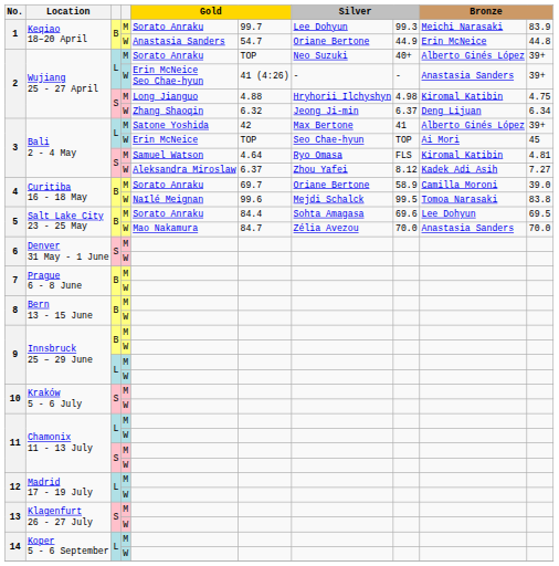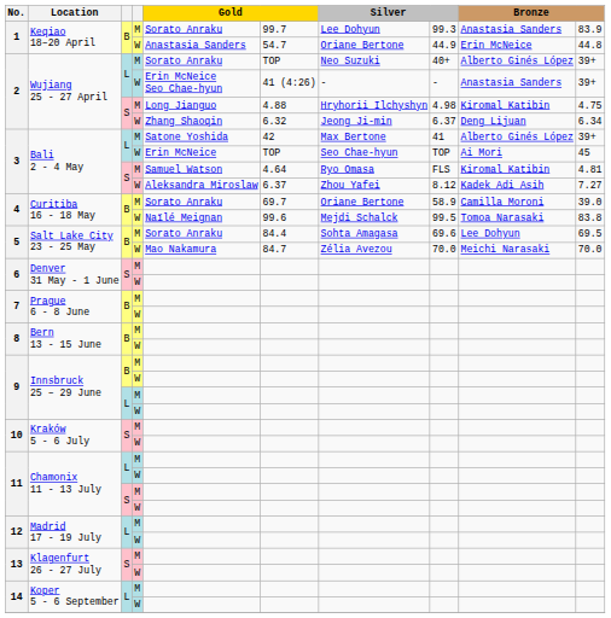 <table class="wikitable">
 <tr>
 <th>No.</th>
 <th>Location</th>
 <th></th>
 <th></th>
 <th colspan="2" style="background-color: gold">Gold</th>
 <th colspan="2" style="background-color: silver">Silver</th>
 <th colspan="2" style="background-color: #cc9966">Bronze</th>
 </tr>
 <tr>
 <th rowspan="2" align="center">1</th>
 <td rowspan="2"> <a href='#'>Keqiao</a><br>18–20 April</td>
 <td rowspan="2" align="center" style="background: #ffff80">B</td>
 <td align="center" style="background: #ffff80">M</td>
 <td> <a href='#'>Sorato Anraku</a></td>
 <td>99.7</td>
 <td> <a href='#'>Lee Dohyun</a></td>
 <td>99.3</td>
-<td> <a href='#'>Meichi Narasaki</a></td>
+<td> <a href='#'>Anastasia Sanders</a></td>
 <td>83.9</td>
 </tr>
 <tr>
 <td align="center" style="background: #ffff80">W</td>
 <td> <a href='#'>Anastasia Sanders</a></td>
 <td>54.7</td>
 <td> <a href='#'>Oriane Bertone</a></td>
 <td>44.9</td>
 <td> <a href='#'>Erin McNeice</a></td>
 <td>44.8</td>
 </tr>
 <tr>
 <th rowspan="4" align="center">2</th>
 <td rowspan="4"> <a href='#'>Wujiang</a><br>25 - 27 April</td>
 <td rowspan="2" align="center" style="background: PowderBlue">L</td>
 <td align="center" style="background: PowderBlue">M</td>
 <td> <a href='#'>Sorato Anraku</a></td>
 <td>TOP</td>
 <td> <a href='#'>Neo Suzuki</a></td>
 <td>40+</td>
 <td> <a href='#'>Alberto Ginés López</a></td>
 <td>39+</td>
 </tr>
 <tr>
 <td align="center" style="background: PowderBlue">W</td>
 <td> <a href='#'>Erin McNeice</a><br> <a href='#'>Seo Chae-hyun</a></td>
 <td>41 (4:26)</td>
 <td>-</td>
 <td>-</td>
 <td> <a href='#'>Anastasia Sanders</a></td>
 <td>39+</td>
 </tr>
 <tr>
 <td rowspan="2" align="center" style="background: Pink">S</td>
 <td align="center" style="background: Pink">M</td>
 <td> <a href='#'>Long Jianguo</a></td>
 <td>4.88</td>
 <td> <a href='#'>Hryhorii Ilchyshyn</a></td>
 <td>4.98</td>
 <td> <a href='#'>Kiromal Katibin</a></td>
 <td>4.75</td>
 </tr>
 <tr>
 <td align="center" style="background: Pink">W</td>
 <td> <a href='#'>Zhang Shaoqin</a></td>
 <td>6.32</td>
 <td> <a href='#'>Jeong Ji-min</a></td>
 <td>6.37</td>
 <td> <a href='#'>Deng Lijuan</a></td>
 <td>6.34</td>
 </tr>
 <tr>
 <th rowspan="4" align="center">3</th>
 <td rowspan="4"> <a href='#'>Bali</a><br> 2 - 4 May</td>
 <td rowspan="2" align="center" style="background: PowderBlue">L</td>
 <td align="center" style="background: PowderBlue">M</td>
 <td> <a href='#'>Satone Yoshida</a></td>
 <td>42</td>
 <td> <a href='#'>Max Bertone</a></td>
 <td>41</td>
 <td> <a href='#'>Alberto Ginés López</a></td>
 <td>39+</td>
 </tr>
 <tr>
 <td align="center" style="background: PowderBlue">W</td>
 <td> <a href='#'>Erin McNeice</a></td>
 <td>TOP</td>
 <td> <a href='#'>Seo Chae-hyun</a></td>
 <td>TOP</td>
 <td> <a href='#'>Ai Mori</a></td>
 <td>45</td>
 </tr>
 <tr>
 <td rowspan="2" align="center" style="background: Pink">S</td>
 <td align="center" style="background: Pink">M</td>
 <td> <a href='#'>Samuel Watson</a></td>
 <td>4.64</td>
 <td> <a href='#'>Ryo Omasa</a></td>
 <td>FLS</td>
 <td> <a href='#'>Kiromal Katibin</a></td>
 <td>4.81</td>
 </tr>
 <tr>
 <td align="center" style="background: Pink">W</td>
 <td> <a href='#'>Aleksandra Miroslaw</a></td>
 <td>6.37</td>
 <td> <a href='#'>Zhou Yafei</a></td>
 <td>8.12</td>
 <td> <a href='#'>Kadek Adi Asih</a></td>
 <td>7.27</td>
 </tr>
 <tr>
 <th rowspan="2" align="center">4</th>
 <td rowspan="2"> <a href='#'>Curitiba</a><br>16 - 18 May</td>
 <td rowspan="2" align="center" style="background: #ffff80">B</td>
 <td align="center" style="background: #ffff80">M</td>
 <td> <a href='#'>Sorato Anraku</a></td>
 <td>69.7</td>
 <td> <a href='#'>Oriane Bertone</a></td>
 <td>58.9</td>
 <td> <a href='#'>Camilla Moroni</a></td>
 <td>39.0</td>
 </tr>
 <tr>
 <td align="center" style="background: #ffff80">W</td>
 <td> <a href='#'>Naïlé Meignan</a></td>
 <td>99.6</td>
 <td> <a href='#'>Mejdi Schalck</a></td>
 <td>99.5</td>
 <td> <a href='#'>Tomoa Narasaki</a></td>
 <td>83.8</td>
 </tr>
 <tr>
 <th rowspan="2" align="center">5</th>
 <td rowspan="2"> <a href='#'>Salt Lake City</a><br>23 - 25 May</td>
 <td rowspan="2" align="center" style="background: #ffff80">B</td>
 <td align="center" style="background: #ffff80">M</td>
 <td> <a href='#'>Sorato Anraku</a></td>
 <td>84.4</td>
 <td> <a href='#'>Sohta Amagasa</a></td>
 <td>69.6</td>
 <td> <a href='#'>Lee Dohyun</a></td>
 <td>69.5</td>
 </tr>
 <tr>
 <td align="center" style="background: #ffff80">W</td>
 <td> <a href='#'>Mao Nakamura</a></td>
 <td>84.7</td>
 <td> <a href='#'>Zélia Avezou </a></td>
 <td>70.0</td>
-<td> <a href='#'>Anastasia Sanders</a></td>
+<td> <a href='#'>Meichi Narasaki</a></td>
 <td>70.0</td>
 </tr>
 <tr>
 <th rowspan="2" align="center">6</th>
 <td rowspan="2"> <a href='#'>Denver</a><br>31 May - 1 June</td>
 <td rowspan="2" align="center" style="background: Pink">S</td>
 <td align="center" style="background: Pink">M</td>
 <td></td>
 <td></td>
 <td></td>
 <td></td>
 <td></td>
 <td></td>
 </tr>
 <tr>
 <td align="center" style="background: Pink">W</td>
 <td></td>
 <td></td>
 <td></td>
 <td></td>
 <td></td>
 <td></td>
 </tr>
 <tr>
 <th rowspan="2" align="center">7</th>
 <td rowspan="2"> <a href='#'>Prague</a><br> 6 - 8 June</td>
 <td rowspan="2" align="center" style="background: #ffff80">B</td>
 <td align="center" style="background: #ffff80">M</td>
 <td></td>
 <td></td>
 <td></td>
 <td></td>
 <td></td>
 <td></td>
 </tr>
 <tr>
 <td align="center" style="background: #ffff80">W</td>
 <td></td>
 <td></td>
 <td></td>
 <td></td>
 <td></td>
 <td></td>
 </tr>
 <tr>
 <th rowspan="2" align="center">8</th>
 <td rowspan="2"> <a href='#'>Bern</a><br> 13 - 15 June</td>
 <td rowspan="2" align="center" style="background: #ffff80">B</td>
 <td align="center" style="background: #ffff80">M</td>
 <td></td>
 <td></td>
 <td></td>
 <td></td>
 <td></td>
 <td></td>
 </tr>
 <tr>
 <td align="center" style="background: #ffff80">W</td>
 <td></td>
 <td></td>
 <td></td>
 <td></td>
 <td></td>
 <td></td>
 </tr>
 <tr>
 <th rowspan="4" align="center">9</th>
 <td rowspan="4"> <a href='#'>Innsbruck</a><br>25 – 29 June</td>
 <td rowspan="2" align="center" style="background: #ffff80">B</td>
 <td align="center" style="background: #ffff80">M</td>
 <td></td>
 <td></td>
 <td></td>
 <td></td>
 <td></td>
 <td></td>
 </tr>
 <tr>
 <td align="center" style="background: #ffff80">W</td>
 <td></td>
 <td></td>
 <td></td>
 <td></td>
 <td></td>
 <td></td>
 </tr>
 <tr>
 <td rowspan="2" align="center" style="background: PowderBlue">L</td>
 <td align="center" style="background: PowderBlue">M</td>
 <td></td>
 <td></td>
 <td></td>
 <td></td>
 <td></td>
 <td></td>
 </tr>
 <tr>
 <td align="center" style="background: PowderBlue">W</td>
 <td></td>
 <td></td>
 <td></td>
 <td></td>
 <td></td>
 <td></td>
 </tr>
 <tr>
 <th rowspan="2" align="center">10</th>
 <td rowspan="2"> <a href='#'>Kraków</a><br> 5 - 6 July</td>
 <td rowspan="2" align="center" style="background: Pink">S</td>
 <td align="center" style="background: Pink">M</td>
 <td></td>
 <td></td>
 <td></td>
 <td></td>
 <td></td>
 <td></td>
 </tr>
 <tr>
 <td align="center" style="background: Pink">W</td>
 <td></td>
 <td></td>
 <td></td>
 <td></td>
 <td></td>
 <td></td>
 </tr>
 <tr>
 <th rowspan="4" align="center">11</th>
 <td rowspan="4"> <a href='#'>Chamonix</a><br>11 - 13 July</td>
 <td rowspan="2" align="center" style="background: PowderBlue">L</td>
 <td align="center" style="background: PowderBlue">M</td>
 <td></td>
 <td></td>
 <td></td>
 <td></td>
 <td></td>
 <td></td>
 </tr>
 <tr>
 <td align="center" style="background: PowderBlue">W</td>
 <td></td>
 <td></td>
 <td></td>
 <td></td>
 <td></td>
 <td></td>
 </tr>
 <tr>
 <td rowspan="2" align="center" style="background: Pink">S</td>
 <td align="center" style="background: Pink">M</td>
 <td></td>
 <td></td>
 <td></td>
 <td></td>
 <td></td>
 <td></td>
 </tr>
 <tr>
 <td align="center" style="background: Pink">W</td>
 <td></td>
 <td></td>
 <td></td>
 <td></td>
 <td></td>
 <td></td>
 </tr>
 <tr>
 <th rowspan="2" align="center">12</th>
 <td rowspan="2"> <a href='#'>Madrid</a><br>17 - 19 July</td>
 <td rowspan="2" align="center" style="background: PowderBlue">L</td>
 <td align="center" style="background: PowderBlue">M</td>
 <td></td>
 <td></td>
 <td></td>
 <td></td>
 <td></td>
 <td></td>
 </tr>
 <tr>
 <td align="center" style="background: PowderBlue">W</td>
 <td></td>
 <td></td>
 <td></td>
 <td></td>
 <td></td>
 <td></td>
 </tr>
 <tr>
 <th rowspan="2" align="center">13</th>
 <td rowspan="2"> <a href='#'>Klagenfurt</a><br> 26 - 27 July</td>
 <td rowspan="2" align="center" style="background: Pink">S</td>
 <td align="center" style="background: Pink">M</td>
 <td></td>
 <td></td>
 <td></td>
 <td></td>
 <td></td>
 <td></td>
 </tr>
 <tr>
 <td align="center" style="background: Pink">W</td>
 <td></td>
 <td></td>
 <td></td>
 <td></td>
 <td></td>
 <td></td>
 </tr>
 <tr>
 <th rowspan="2" align="center">14</th>
 <td rowspan="2"> <a href='#'>Koper</a><br>5 - 6 September</td>
 <td rowspan="2" align="center" style="background: PowderBlue">L</td>
 <td align="center" style="background: PowderBlue">M</td>
 <td></td>
 <td></td>
 <td></td>
 <td></td>
 <td></td>
 <td></td>
 </tr>
 <tr>
 <td align="center" style="background: PowderBlue">W</td>
 <td></td>
 <td></td>
 <td></td>
 <td></td>
 <td></td>
 <td></td>
 </tr>
 <tr>
 </tr>
 </table>
